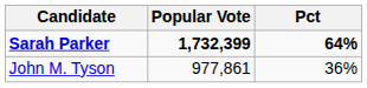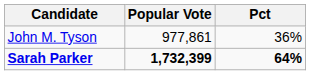 <table class="wikitable">
 <tr>
 <th width=40%>Candidate</th>
 <th width=30%>Popular Vote</th>
 <th width=30%>Pct</th>
 </tr>
 <tr>
+<td><a href='#'>John M. Tyson</a></td>
+<td align="right">977,861</td>
+<td align="right">36%</td>
+</tr>
+<tr>
 <td><strong><a href='#'>Sarah Parker</a></strong></td>
 <td align="right"><strong>1,732,399</strong></td>
 <td align="right"><strong>64%</strong></td>
 </tr>
-<tr>
-<td><a href='#'>John M. Tyson</a></td>
-<td align="right">977,861</td>
-<td align="right">36%</td>
-</tr>
 </table>
